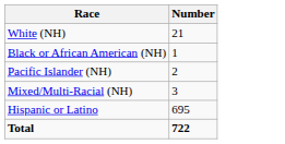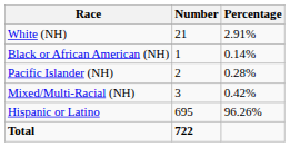 <table class="wikitable">
 <tr>
 <th>Race</th>
 <th>Number</th>
+<th>Percentage</th>
 </tr>
 <tr>
 <td><a href='#'>White</a> (NH)</td>
 <td>21</td>
+<td>2.91%</td>
 </tr>
 <tr>
 <td><a href='#'>Black or African American</a> (NH)</td>
 <td>1</td>
+<td>0.14%</td>
 </tr>
 <tr>
 <td><a href='#'>Pacific Islander</a> (NH)</td>
 <td>2</td>
+<td>0.28%</td>
 </tr>
 <tr>
 <td><a href='#'>Mixed/Multi-Racial</a> (NH)</td>
 <td>3</td>
+<td>0.42%</td>
 </tr>
 <tr>
 <td><a href='#'>Hispanic or Latino</a></td>
 <td>695</td>
+<td>96.26%</td>
 </tr>
 <tr>
 <td><strong>Total</strong></td>
 <td><strong>722</strong></td>
+<td></td>
 </tr>
 </table>
